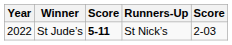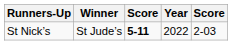 <table class="wikitable">
 <tr>
-<th>Year</th>
+<th>Runners-Up</th>
 <th>Winner</th>
 <th>Score</th>
-<th>Runners-Up</th>
+<th>Year</th>
 <th>Score</th>
 </tr>
 <tr>
-<td>2022</td>
+<td>St Nick’s</td>
 <td>St Jude’s</td>
 <td><strong>5-11</strong></td>
-<td>St Nick’s</td>
+<td>2022</td>
 <td>2-03</td>
 </tr>
 </table>
